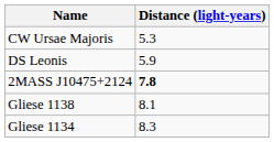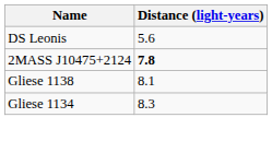 <table class="wikitable unsortable article-table">
 <tr>
 <th>Name</th>
 <th>Distance (<a href='#'>light-years</a>)</th>
 </tr>
 <tr>
-<td>CW Ursae Majoris</td>
-<td>5.3</td>
-</tr>
-<tr>
 <td>DS Leonis</td>
-<td>5.9</td>
+<td>5.6</td>
 </tr>
 <tr>
 <td>2MASS J10475+2124</td>
 <td><strong>7.8</strong></td>
 </tr>
 <tr>
 <td>Gliese 1138</td>
 <td>8.1</td>
 </tr>
 <tr>
 <td>Gliese 1134</td>
 <td>8.3</td>
 </tr>
 </table>
